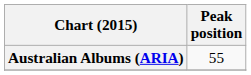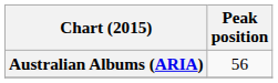 <table class="wikitable sortable plainrowheaders" style="text-align:center">
 <tr>
 <th scope="col">Chart (2015)</th>
 <th scope="col">Peak<br> position</th>
 </tr>
 <tr>
 <th scope="row">Australian Albums (<a href='#'>ARIA</a>)</th>
-<td>55</td>
+<td>56</td>
 </tr>
 <tr>
 </tr>
 <tr>
 </tr>
 <tr>
 </tr>
 </table>
